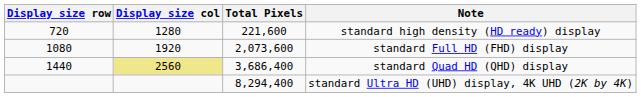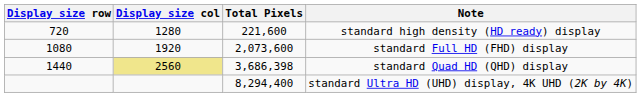 <table style="text-align: center;" class="wikitable sortable">
 <tr>
 <th scope="col" data-sort-type="number"><a href='#'>Display size</a> row</th>
 <th scope="col" data-sort-type="number"><a href='#'>Display size</a> col</th>
 <th scope="col" data-sort-type="number">Total Pixels</th>
 <th>Note</th>
 </tr>
 <tr>
 <td>720</td>
 <td>1280</td>
 <td>221,600</td>
 <td>standard high density (<a href='#'>HD ready</a>) display</td>
 </tr>
 <tr>
 <td>1080</td>
 <td>1920</td>
 <td>2,073,600</td>
 <td>standard <a href='#'>Full HD</a> (FHD) display</td>
 </tr>
 <tr>
 <td>1440</td>
 <td style="background: khaki;">2560</td>
-<td>3,686,400</td>
+<td>3,686,398</td>
 <td>standard <a href='#'>Quad HD</a> (QHD) display</td>
 </tr>
 <tr>
 <td></td>
 <td></td>
 <td>8,294,400</td>
 <td>standard <a href='#'>Ultra HD</a> (UHD) display, 4K UHD (<em>2K by 4K</em>)</td>
 </tr>
 </table>
